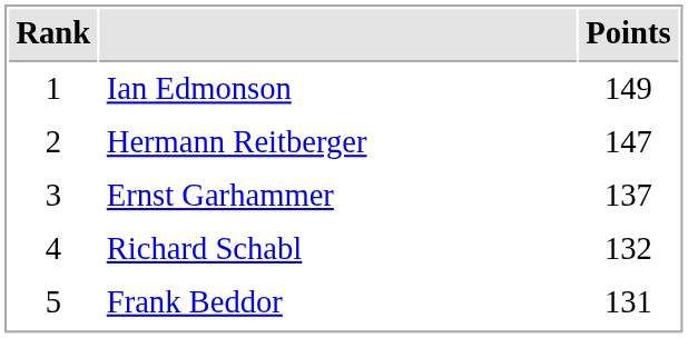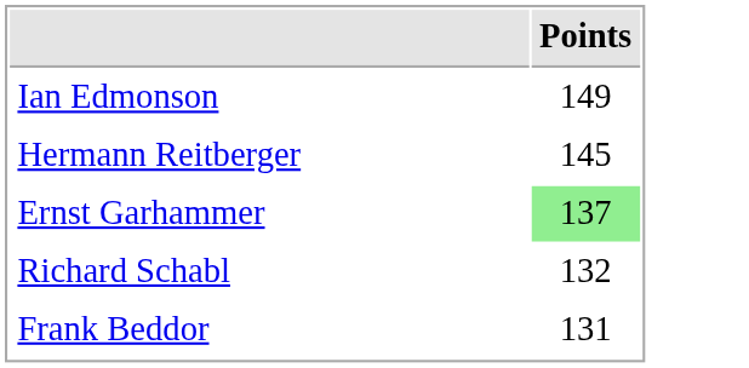 <table cellspacing="1" cellpadding="3" style="border:1px solid #AAAAAA;font-size:86%">
 <tr bgcolor="#E4E4E4">
-<th style="border-bottom:1px solid #AAAAAA" width=10>Rank</th>
 <th style="border-bottom:1px solid #AAAAAA" width=200></th>
 <th style="border-bottom:1px solid #AAAAAA" width=20>Points</th>
 </tr>
 <tr>
-<td align="center">1</td>
 <td> <a href='#'>Ian Edmonson</a></td>
 <td align=center>149</td>
 </tr>
 <tr>
-<td align="center">2</td>
 <td> <a href='#'>Hermann Reitberger</a></td>
-<td align=center>147</td>
+<td align=center>145</td>
 </tr>
 <tr>
-<td align="center">3</td>
 <td> <a href='#'>Ernst Garhammer</a></td>
-<td align=center>137</td>
+<td align=center style="background: lightgreen;">137</td>
 </tr>
 <tr>
-<td align="center">4</td>
 <td> <a href='#'>Richard Schabl</a></td>
 <td align=center>132</td>
 </tr>
 <tr>
-<td align="center">5</td>
 <td> <a href='#'>Frank Beddor</a></td>
 <td align=center>131</td>
 </tr>
 </table>
